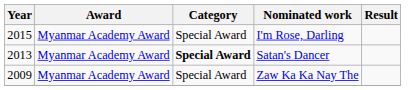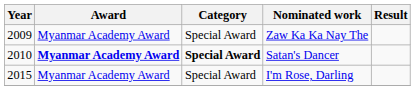 <table class="wikitable" style="font-size: 95%">
 <tr>
 <th>Year</th>
 <th>Award</th>
 <th>Category</th>
 <th>Nominated work</th>
 <th>Result</th>
 </tr>
 <tr>
+<td>2009</td>
+<td><a href='#'>Myanmar Academy Award</a></td>
+<td>Special Award</td>
+<td><a href='#'>Zaw Ka Ka Nay The</a></td>
+<td></td>
+</tr>
+<tr>
+<td>2010</td>
+<td><strong><a href='#'>Myanmar Academy Award</a></strong></td>
+<td><strong>Special Award</strong></td>
+<td><a href='#'>Satan's Dancer</a></td>
+<td></td>
+</tr>
+<tr>
 <td>2015</td>
 <td><a href='#'>Myanmar Academy Award</a></td>
 <td>Special Award</td>
 <td><a href='#'>I'm Rose, Darling</a></td>
 <td></td>
 </tr>
 <tr>
-<td>2013</td>
-<td><a href='#'>Myanmar Academy Award</a></td>
-<td><strong>Special Award</strong></td>
-<td><a href='#'>Satan's Dancer</a></td>
-<td></td>
-</tr>
-<tr>
-<td>2009</td>
-<td><a href='#'>Myanmar Academy Award</a></td>
-<td>Special Award</td>
-<td><a href='#'>Zaw Ka Ka Nay The</a></td>
-<td></td>
-</tr>
-<tr>
 </tr>
 </table>
